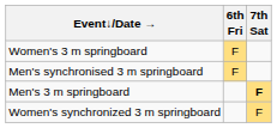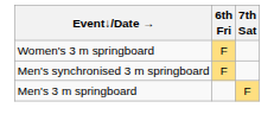 <table class="wikitable" style="margin:0.5em auto; font-size:90%; line-height:1.25em; text-align:center;">
 <tr>
 <th>Event↓/Date →</th>
 <th>6th<br>Fri</th>
 <th>7th<br>Sat</th>
 </tr>
 <tr>
 <td align="left">Women's 3 m springboard</td>
 <td bgcolor="#FFDF80">F</td>
 <td></td>
 </tr>
 <tr>
 <td align="left">Men's synchronised 3 m springboard</td>
 <td bgcolor="#FFDF80">F</td>
 <td></td>
 </tr>
 <tr>
 <td align="left">Men's 3 m springboard</td>
 <td></td>
-<td bgcolor="#FFDF80"><strong>F</strong></td>
-</tr>
-<tr>
-<td align="left">Women's synchronized 3 m springboard</td>
-<td></td>
 <td bgcolor="#FFDF80">F</td>
 </tr>
 </table>
